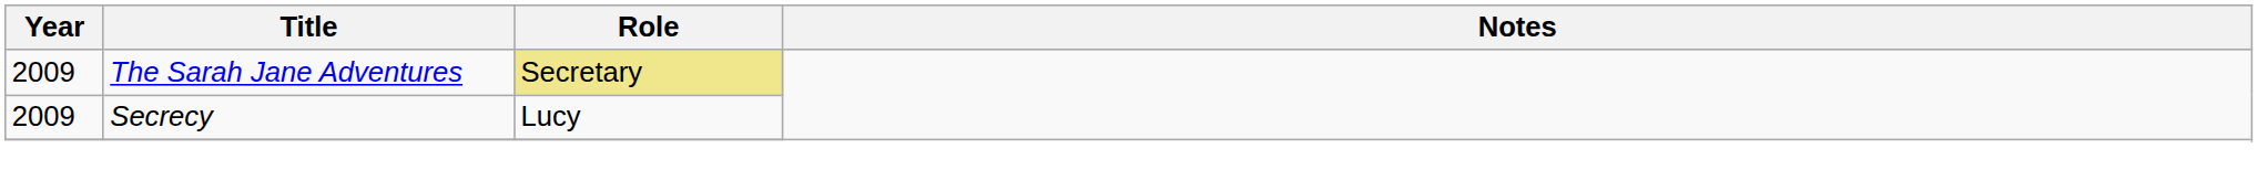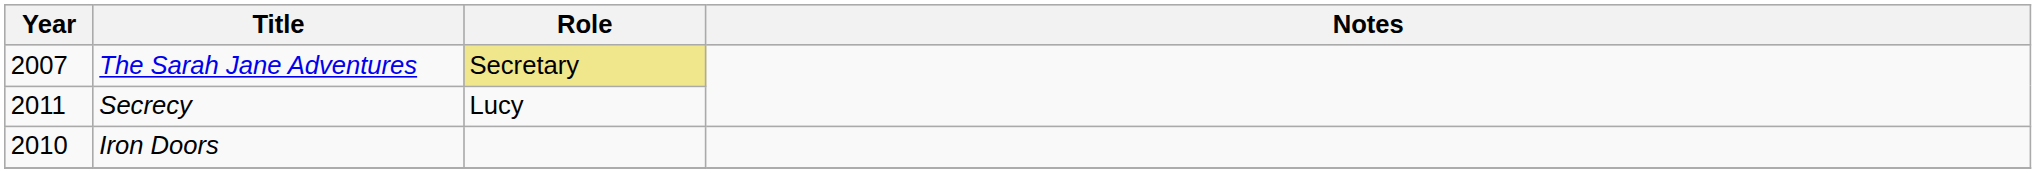 <table class="wikitable" width="80%">
 <tr>
 <th style="width:3em;" scope="col">Year</th>
 <th style="width:14em;" scope="col">Title</th>
 <th style="width:9em;" scope="col" class="unsortable">Role</th>
 <th class="unsortable">Notes</th>
 </tr>
 <tr>
-<td>2009</td>
+<td>2007</td>
 <td><em><a href='#'>The Sarah Jane Adventures</a></em></td>
 <td style="background: khaki;">Secretary</td>
 </tr>
 <tr>
-<td>2009</td>
+<td>2011</td>
 <td><em>Secrecy</em></td>
 <td>Lucy</td>
 </tr>
 <tr>
+<td>2010</td>
+<td><em>Iron Doors</em></td>
+<td></td>
+<td></td>
+</tr>
+<tr>
 </tr>
 </table>
